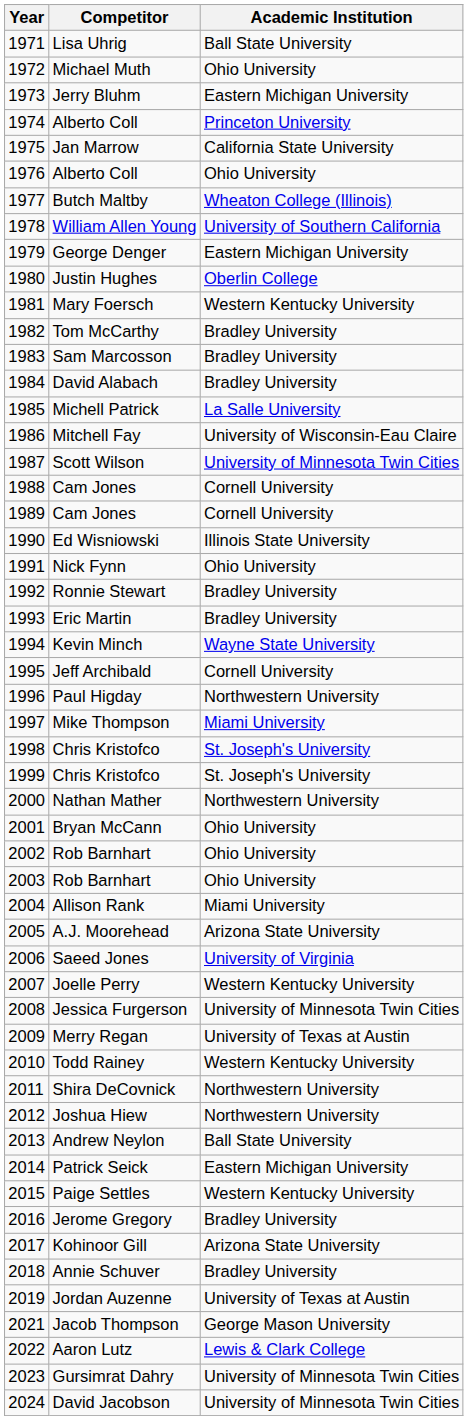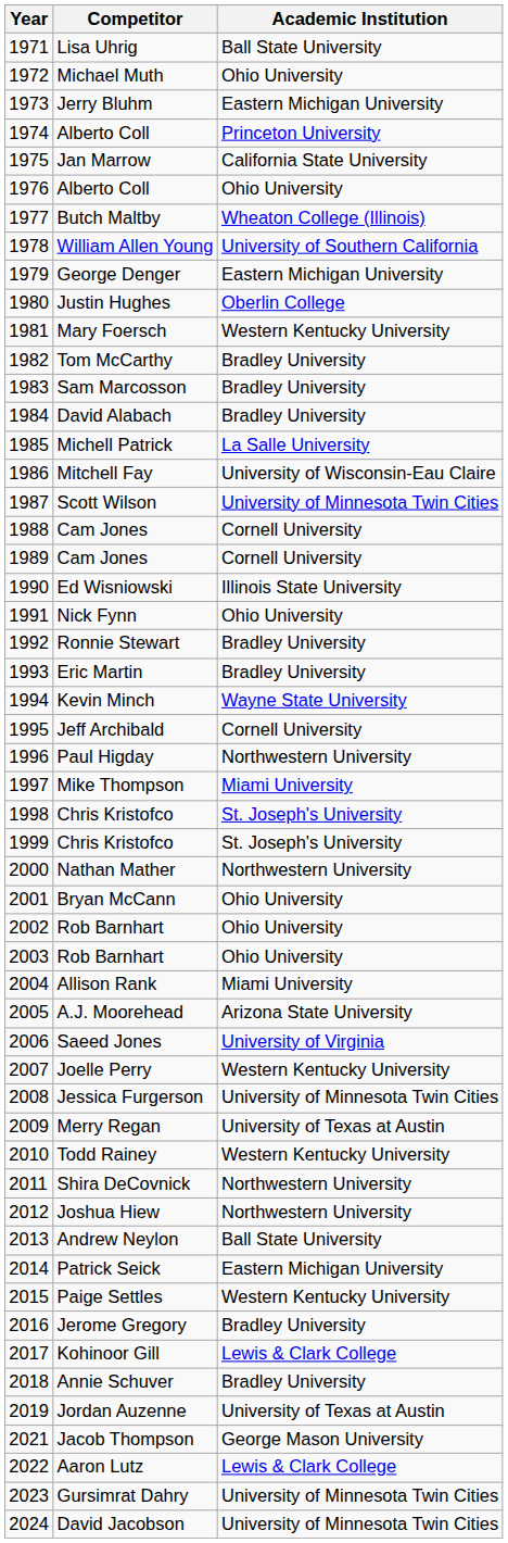 <table class="wikitable">
 <tr>
 <th>Year</th>
 <th>Competitor</th>
 <th>Academic Institution</th>
 </tr>
 <tr>
 <td>1971</td>
 <td>Lisa Uhrig</td>
 <td>Ball State University</td>
 </tr>
 <tr>
 <td>1972</td>
 <td>Michael Muth</td>
 <td>Ohio University</td>
 </tr>
 <tr>
 <td>1973</td>
 <td>Jerry Bluhm</td>
 <td>Eastern Michigan University</td>
 </tr>
 <tr>
 <td>1974</td>
 <td>Alberto Coll</td>
 <td><a href='#'>Princeton University</a></td>
 </tr>
 <tr>
 <td>1975</td>
 <td>Jan Marrow</td>
 <td>California State University</td>
 </tr>
 <tr>
 <td>1976</td>
 <td>Alberto Coll</td>
 <td>Ohio University</td>
 </tr>
 <tr>
 <td>1977</td>
 <td>Butch Maltby</td>
 <td><a href='#'>Wheaton College (Illinois)</a></td>
 </tr>
 <tr>
 <td>1978</td>
 <td><a href='#'>William Allen Young</a></td>
 <td><a href='#'>University of Southern California</a></td>
 </tr>
 <tr>
 <td>1979</td>
 <td>George Denger</td>
 <td>Eastern Michigan University</td>
 </tr>
 <tr>
 <td>1980</td>
 <td>Justin Hughes</td>
 <td><a href='#'>Oberlin College</a></td>
 </tr>
 <tr>
 <td>1981</td>
 <td>Mary Foersch</td>
 <td>Western Kentucky University</td>
 </tr>
 <tr>
 <td>1982</td>
 <td>Tom McCarthy</td>
 <td>Bradley University</td>
 </tr>
 <tr>
 <td>1983</td>
 <td>Sam Marcosson</td>
 <td>Bradley University</td>
 </tr>
 <tr>
 <td>1984</td>
 <td>David Alabach</td>
 <td>Bradley University</td>
 </tr>
 <tr>
 <td>1985</td>
 <td>Michell Patrick</td>
 <td><a href='#'>La Salle University</a></td>
 </tr>
 <tr>
 <td>1986</td>
 <td>Mitchell Fay</td>
 <td>University of Wisconsin-Eau Claire</td>
 </tr>
 <tr>
 <td>1987</td>
 <td>Scott Wilson</td>
 <td><a href='#'>University of Minnesota Twin Cities</a></td>
 </tr>
 <tr>
 <td>1988</td>
 <td>Cam Jones</td>
 <td>Cornell University</td>
 </tr>
 <tr>
 <td>1989</td>
 <td>Cam Jones</td>
 <td>Cornell University</td>
 </tr>
 <tr>
 <td>1990</td>
 <td>Ed Wisniowski</td>
 <td>Illinois State University</td>
 </tr>
 <tr>
 <td>1991</td>
 <td>Nick Fynn</td>
 <td>Ohio University</td>
 </tr>
 <tr>
 <td>1992</td>
 <td>Ronnie Stewart</td>
 <td>Bradley University</td>
 </tr>
 <tr>
 <td>1993</td>
 <td>Eric Martin</td>
 <td>Bradley University</td>
 </tr>
 <tr>
 <td>1994</td>
 <td>Kevin Minch</td>
 <td><a href='#'>Wayne State University</a></td>
 </tr>
 <tr>
 <td>1995</td>
 <td>Jeff Archibald</td>
 <td>Cornell University</td>
 </tr>
 <tr>
 <td>1996</td>
 <td>Paul Higday</td>
 <td>Northwestern University</td>
 </tr>
 <tr>
 <td>1997</td>
 <td>Mike Thompson</td>
 <td><a href='#'>Miami University</a></td>
 </tr>
 <tr>
 <td>1998</td>
 <td>Chris Kristofco</td>
 <td><a href='#'>St. Joseph's University</a></td>
 </tr>
 <tr>
 <td>1999</td>
 <td>Chris Kristofco</td>
 <td>St. Joseph's University</td>
 </tr>
 <tr>
 <td>2000</td>
 <td>Nathan Mather</td>
 <td>Northwestern University</td>
 </tr>
 <tr>
 <td>2001</td>
 <td>Bryan McCann</td>
 <td>Ohio University</td>
 </tr>
 <tr>
 <td>2002</td>
 <td>Rob Barnhart</td>
 <td>Ohio University</td>
 </tr>
 <tr>
 <td>2003</td>
 <td>Rob Barnhart</td>
 <td>Ohio University</td>
 </tr>
 <tr>
 <td>2004</td>
 <td>Allison Rank</td>
 <td>Miami University</td>
 </tr>
 <tr>
 <td>2005</td>
 <td>A.J. Moorehead</td>
 <td>Arizona State University</td>
 </tr>
 <tr>
 <td>2006</td>
 <td>Saeed Jones</td>
 <td><a href='#'>University of Virginia</a></td>
 </tr>
 <tr>
 <td>2007</td>
 <td>Joelle Perry</td>
 <td>Western Kentucky University</td>
 </tr>
 <tr>
 <td>2008</td>
 <td>Jessica Furgerson</td>
 <td>University of Minnesota Twin Cities</td>
 </tr>
 <tr>
 <td>2009</td>
 <td>Merry Regan</td>
 <td>University of Texas at Austin</td>
 </tr>
 <tr>
 <td>2010</td>
 <td>Todd Rainey</td>
 <td>Western Kentucky University</td>
 </tr>
 <tr>
 <td>2011</td>
 <td>Shira DeCovnick</td>
 <td>Northwestern University</td>
 </tr>
 <tr>
 <td>2012</td>
 <td>Joshua Hiew</td>
 <td>Northwestern University</td>
 </tr>
 <tr>
 <td>2013</td>
 <td>Andrew Neylon</td>
 <td>Ball State University</td>
 </tr>
 <tr>
 <td>2014</td>
 <td>Patrick Seick</td>
 <td>Eastern Michigan University</td>
 </tr>
 <tr>
 <td>2015</td>
 <td>Paige Settles</td>
 <td>Western Kentucky University</td>
 </tr>
 <tr>
 <td>2016</td>
 <td>Jerome Gregory</td>
 <td>Bradley University</td>
 </tr>
 <tr>
 <td>2017</td>
 <td>Kohinoor Gill</td>
-<td>Arizona State University</td>
+<td><a href='#'>Lewis & Clark College</a></td>
 </tr>
 <tr>
 <td>2018</td>
 <td>Annie Schuver</td>
 <td>Bradley University</td>
 </tr>
 <tr>
 <td>2019</td>
 <td>Jordan Auzenne</td>
 <td>University of Texas at Austin</td>
 </tr>
 <tr>
 <td>2021</td>
 <td>Jacob Thompson</td>
 <td>George Mason University</td>
 </tr>
 <tr>
 <td>2022</td>
 <td>Aaron Lutz</td>
 <td><a href='#'>Lewis & Clark College</a></td>
 </tr>
 <tr>
 <td>2023</td>
 <td>Gursimrat Dahry</td>
 <td>University of Minnesota Twin Cities</td>
 </tr>
 <tr>
 <td>2024</td>
 <td>David Jacobson</td>
 <td>University of Minnesota Twin Cities</td>
 </tr>
 </table>
